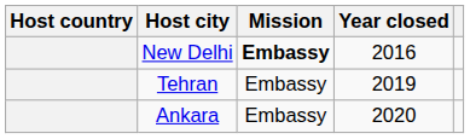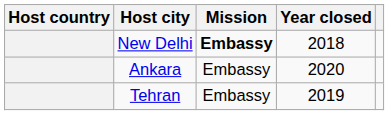 <table class="wikitable plainrowheaders" style="text-align:center;">
 <tr>
 <th scope="col">Host country</th>
 <th scope="col">Host city</th>
 <th scope="col">Mission</th>
 <th scope="col">Year closed</th>
 <th scope="col"></th>
 </tr>
 <tr>
 <th scope="row"></th>
 <td><a href='#'>New Delhi</a></td>
 <td><strong>Embassy</strong></td>
-<td>2016</td>
+<td>2018</td>
+<td></td>
+</tr>
+<tr>
+<th scope="row"></th>
+<td><a href='#'>Ankara</a></td>
+<td>Embassy</td>
+<td>2020</td>
 <td></td>
 </tr>
 <tr>
 <th scope="row"></th>
 <td><a href='#'>Tehran</a></td>
 <td>Embassy</td>
 <td>2019</td>
 <td></td>
 </tr>
-<tr>
-<th scope="row"></th>
-<td><a href='#'>Ankara</a></td>
-<td>Embassy</td>
-<td>2020</td>
-<td></td>
-</tr>
 </table>
